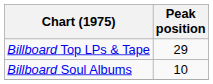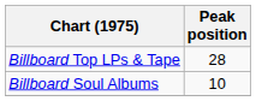 <table class="wikitable">
 <tr>
 <th>Chart (1975)</th>
 <th>Peak<br>position</th>
 </tr>
 <tr>
 <td><a href='#'><em>Billboard</em> Top LPs & Tape</a></td>
-<td align="center">29</td>
+<td align="center">28</td>
 </tr>
 <tr>
 <td><a href='#'><em>Billboard</em> Soul Albums</a></td>
 <td align="center">10</td>
 </tr>
 <tr>
 </tr>
 </table>
